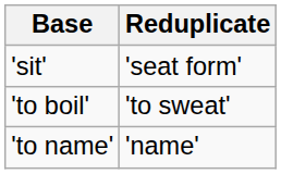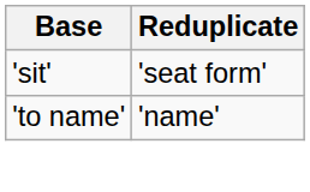 <table class="wikitable">
 <tr>
 <th>Base</th>
 <th>Reduplicate</th>
 </tr>
 <tr>
 <td> 'sit'</td>
 <td> 'seat form'</td>
 </tr>
 <tr>
-<td> 'to boil'</td>
-<td> 'to sweat'</td>
-</tr>
-<tr>
 <td> 'to name'</td>
 <td> 'name'</td>
 </tr>
 </table>
